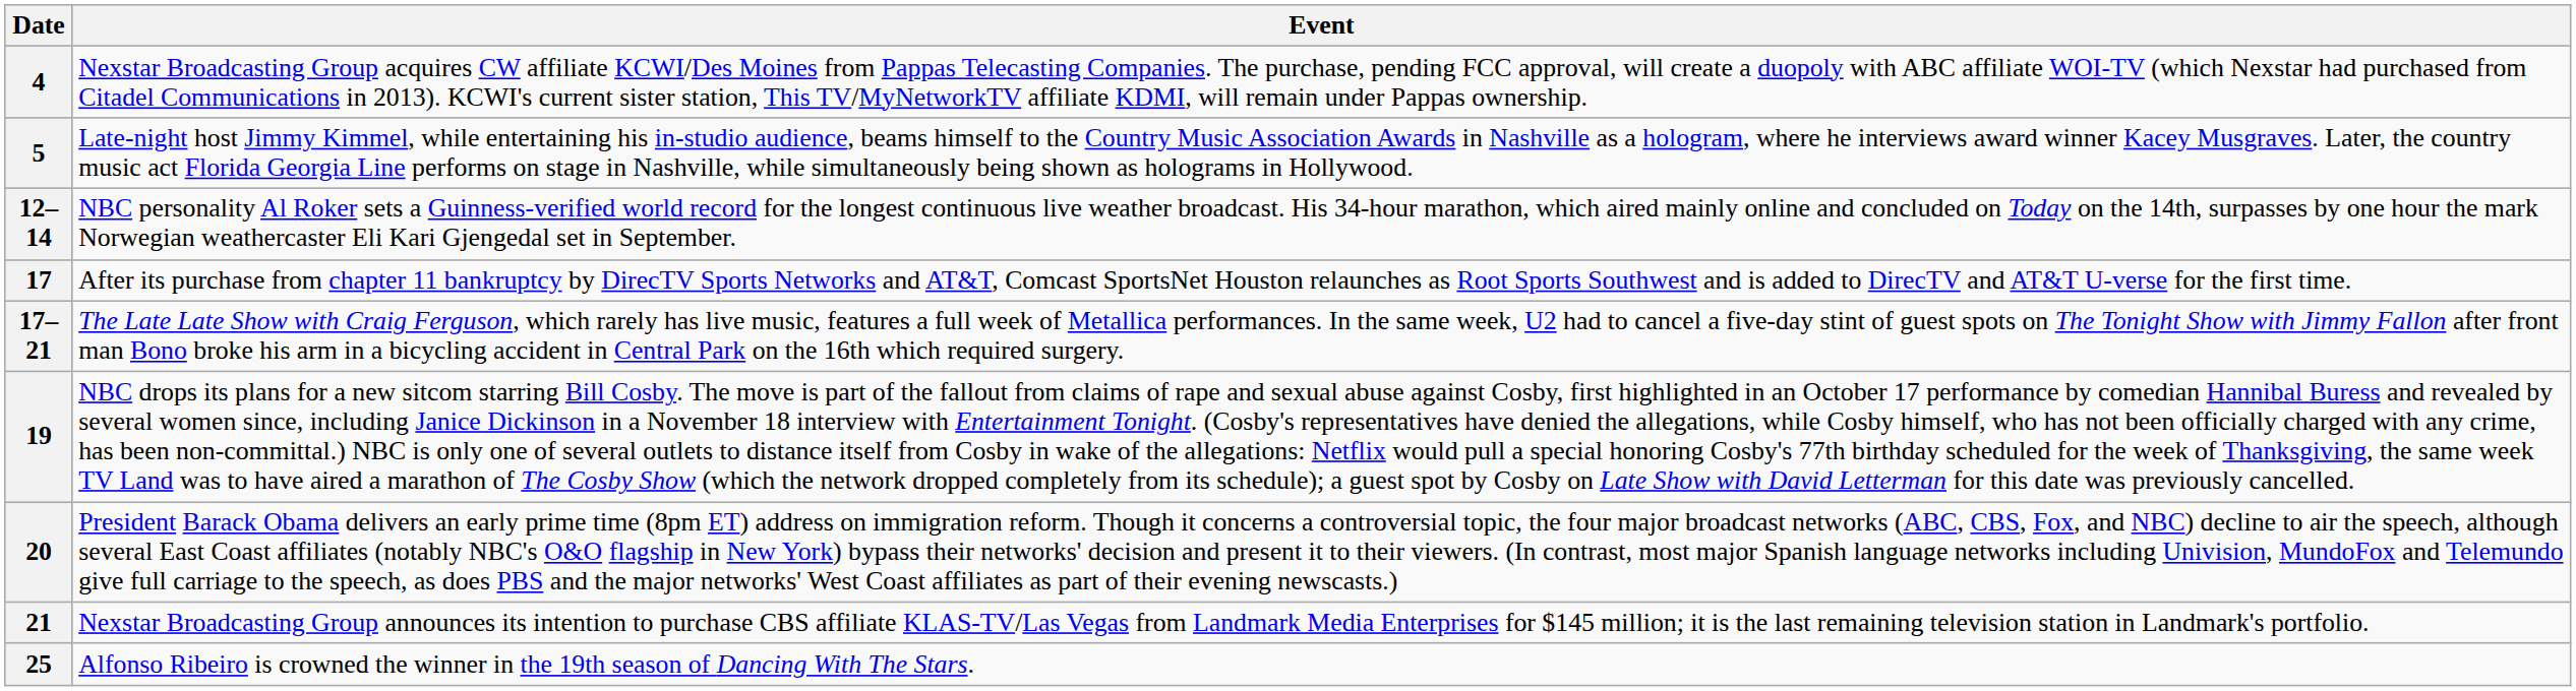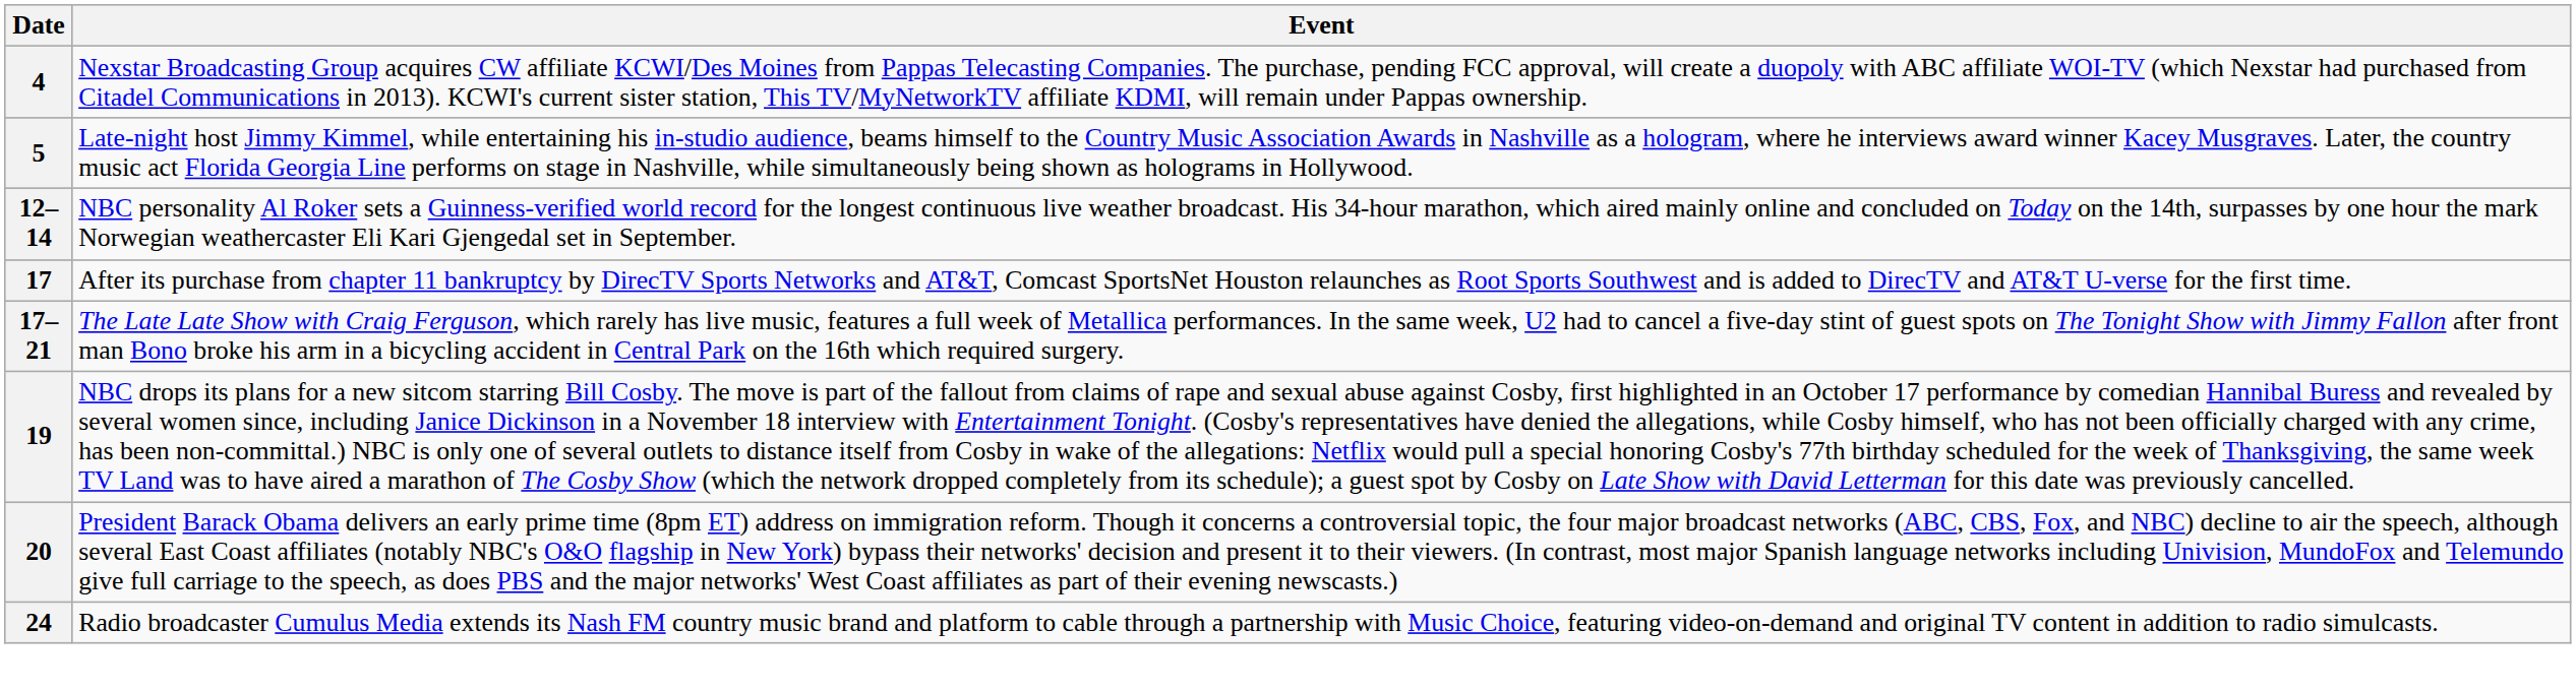 <table class="wikitable">
 <tr>
 <th>Date</th>
 <th>Event</th>
 </tr>
 <tr>
 <th>4</th>
 <td><a href='#'>Nexstar Broadcasting Group</a> acquires <a href='#'>CW</a> affiliate <a href='#'>KCWI</a>/<a href='#'>Des Moines</a> from <a href='#'>Pappas Telecasting Companies</a>. The purchase, pending FCC approval, will create a <a href='#'>duopoly</a> with ABC affiliate <a href='#'>WOI-TV</a> (which Nexstar had purchased from <a href='#'>Citadel Communications</a> in 2013). KCWI's current sister station, <a href='#'>This TV</a>/<a href='#'>MyNetworkTV</a> affiliate <a href='#'>KDMI</a>, will remain under Pappas ownership.</td>
 </tr>
 <tr>
 <th>5</th>
 <td><a href='#'>Late-night</a> host <a href='#'>Jimmy Kimmel</a>, while entertaining his <a href='#'>in-studio audience</a>, beams himself to the <a href='#'>Country Music Association Awards</a> in <a href='#'>Nashville</a> as a <a href='#'>hologram</a>, where he interviews award winner <a href='#'>Kacey Musgraves</a>. Later, the country music act <a href='#'>Florida Georgia Line</a> performs on stage in Nashville, while simultaneously being shown as holograms in Hollywood.</td>
 </tr>
 <tr>
 <th>12–14</th>
 <td><a href='#'>NBC</a> personality <a href='#'>Al Roker</a> sets a <a href='#'>Guinness-verified world record</a> for the longest continuous live weather broadcast. His 34-hour marathon, which aired mainly online and concluded on <em><a href='#'>Today</a></em> on the 14th, surpasses by one hour the mark Norwegian weathercaster Eli Kari Gjengedal set in September.</td>
 </tr>
 <tr>
 <th>17</th>
 <td>After its purchase from <a href='#'>chapter 11 bankruptcy</a> by <a href='#'>DirecTV Sports Networks</a> and <a href='#'>AT&T</a>, Comcast SportsNet Houston relaunches as <a href='#'>Root Sports Southwest</a> and is added to <a href='#'>DirecTV</a> and <a href='#'>AT&T U-verse</a> for the first time.</td>
 </tr>
 <tr>
 <th>17–21</th>
 <td><em><a href='#'>The Late Late Show with Craig Ferguson</a></em>, which rarely has live music, features a full week of <a href='#'>Metallica</a> performances. In the same week, <a href='#'>U2</a> had to cancel a five-day stint of guest spots on <em><a href='#'>The Tonight Show with Jimmy Fallon</a></em> after front man <a href='#'>Bono</a> broke his arm in a bicycling accident in <a href='#'>Central Park</a> on the 16th which required surgery.</td>
 </tr>
 <tr>
 <th>19</th>
 <td><a href='#'>NBC</a> drops its plans for a new sitcom starring <a href='#'>Bill Cosby</a>.  The move is part of the fallout from claims of rape and sexual abuse against Cosby, first highlighted in an October 17 performance by comedian <a href='#'>Hannibal Buress</a> and revealed by several women since, including <a href='#'>Janice Dickinson</a> in a November 18 interview with <em><a href='#'>Entertainment Tonight</a></em>. (Cosby's representatives have denied the allegations, while Cosby himself, who has not been officially charged with any crime, has been non-committal.)  NBC is only one of several outlets to distance itself from Cosby in wake of the allegations: <a href='#'>Netflix</a> would pull a special honoring Cosby's 77th birthday scheduled for the week of <a href='#'>Thanksgiving</a>, the same week <a href='#'>TV Land</a> was to have aired a marathon of <em><a href='#'>The Cosby Show</a></em> (which the network dropped completely from its schedule); a guest spot by Cosby on <em><a href='#'>Late Show with David Letterman</a></em> for this date was previously cancelled.</td>
 </tr>
 <tr>
 <th>20</th>
 <td><a href='#'>President</a> <a href='#'>Barack Obama</a> delivers an early prime time (8pm <a href='#'>ET</a>) address on immigration reform. Though it concerns a controversial topic, the four major broadcast networks (<a href='#'>ABC</a>, <a href='#'>CBS</a>, <a href='#'>Fox</a>, and <a href='#'>NBC</a>) decline to air the speech, although several East Coast affiliates (notably NBC's <a href='#'>O&O</a> <a href='#'>flagship</a> in <a href='#'>New York</a>) bypass their networks' decision and present it to their viewers. (In contrast, most major Spanish language networks including <a href='#'>Univision</a>, <a href='#'>MundoFox</a> and <a href='#'>Telemundo</a> give full carriage to the speech, as does <a href='#'>PBS</a> and the major networks' West Coast affiliates as part of their evening newscasts.)</td>
 </tr>
 <tr>
-<th>21</th>
-<td><a href='#'>Nexstar Broadcasting Group</a> announces its intention to purchase CBS affiliate <a href='#'>KLAS-TV</a>/<a href='#'>Las Vegas</a> from <a href='#'>Landmark Media Enterprises</a> for $145 million; it is the last remaining television station in Landmark's portfolio.</td>
-</tr>
-<tr>
-<th>25</th>
-<td><a href='#'>Alfonso Ribeiro</a> is crowned the winner in <a href='#'>the 19th season of <em>Dancing With The Stars</em></a>.</td>
+<th>24</th>
+<td>Radio broadcaster <a href='#'>Cumulus Media</a> extends its <a href='#'>Nash FM</a> country music brand and platform to cable through a partnership with <a href='#'>Music Choice</a>, featuring video-on-demand and original TV content in addition to radio simulcasts.</td>
 </tr>
 </table>
